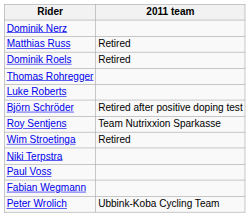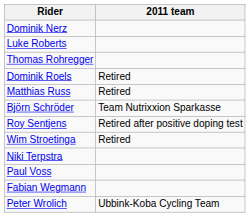 <table class="wikitable">
 <tr>
 <th>Rider</th>
 <th>2011 team</th>
 </tr>
 <tr>
 <td><a href='#'>Dominik Nerz</a></td>
 <td></td>
 </tr>
 <tr>
-<td><a href='#'>Matthias Russ</a></td>
-<td>Retired</td>
+<td><a href='#'>Luke Roberts</a></td>
+<td></td>
+</tr>
+<tr>
+<td><a href='#'>Thomas Rohregger</a></td>
+<td></td>
 </tr>
 <tr>
 <td><a href='#'>Dominik Roels</a></td>
 <td>Retired</td>
 </tr>
 <tr>
-<td><a href='#'>Thomas Rohregger</a></td>
-<td></td>
-</tr>
-<tr>
-<td><a href='#'>Luke Roberts</a></td>
-<td></td>
+<td><a href='#'>Matthias Russ</a></td>
+<td>Retired</td>
 </tr>
 <tr>
 <td><a href='#'>Björn Schröder</a></td>
-<td>Retired after positive doping test</td>
+<td>Team Nutrixxion Sparkasse</td>
 </tr>
 <tr>
 <td><a href='#'>Roy Sentjens</a></td>
-<td>Team Nutrixxion Sparkasse</td>
+<td>Retired after positive doping test</td>
 </tr>
 <tr>
 <td><a href='#'>Wim Stroetinga</a></td>
 <td>Retired</td>
 </tr>
 <tr>
 <td><a href='#'>Niki Terpstra</a></td>
 <td></td>
 </tr>
 <tr>
 <td><a href='#'>Paul Voss</a></td>
 <td></td>
 </tr>
 <tr>
 <td><a href='#'>Fabian Wegmann</a></td>
 <td></td>
 </tr>
 <tr>
 <td><a href='#'>Peter Wrolich</a></td>
 <td>Ubbink-Koba Cycling Team</td>
 </tr>
 </table>
